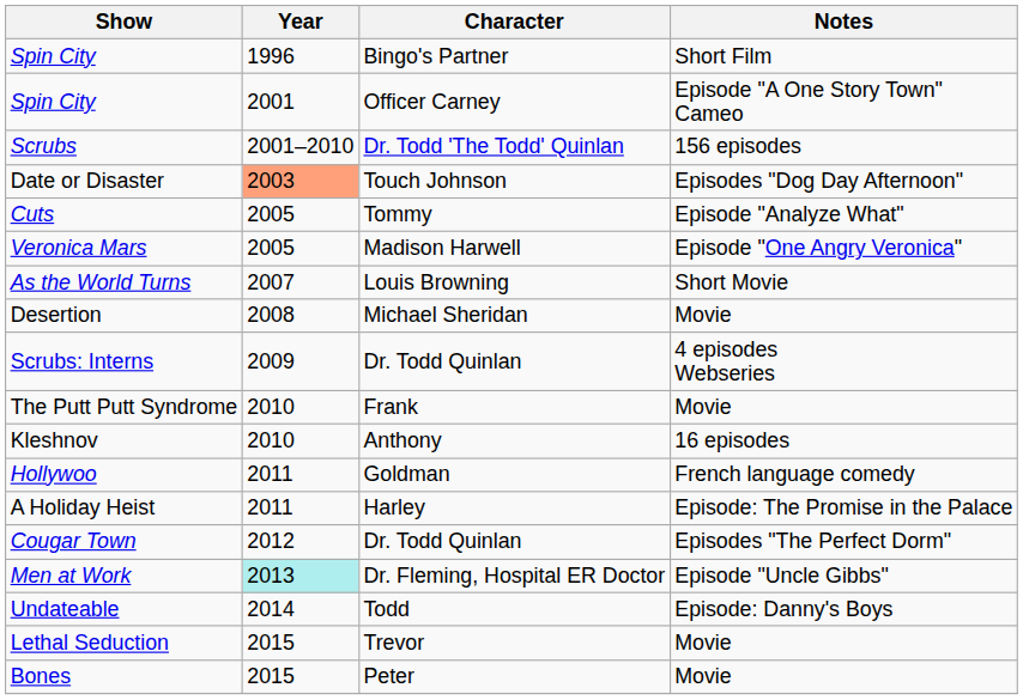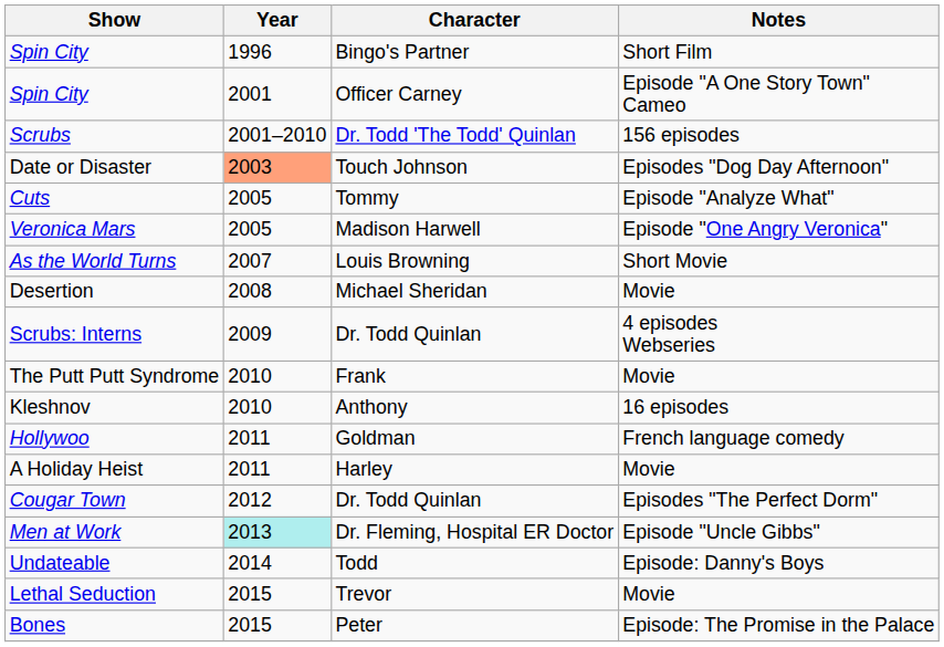 <table class="wikitable">
 <tr>
 <th>Show</th>
 <th>Year</th>
 <th>Character</th>
 <th>Notes</th>
 </tr>
 <tr>
 <td><em><a href='#'>Spin City</a></em></td>
 <td>1996</td>
 <td>Bingo's Partner</td>
 <td>Short Film</td>
 </tr>
 <tr>
 <td><em><a href='#'>Spin City</a></em></td>
 <td>2001</td>
 <td>Officer Carney</td>
 <td>Episode "A One Story Town" <br> Cameo</td>
 </tr>
 <tr>
 <td><em><a href='#'>Scrubs</a></em></td>
 <td>2001–2010</td>
 <td><a href='#'>Dr. Todd 'The Todd' Quinlan</a></td>
 <td>156 episodes</td>
 </tr>
 <tr>
 <td>Date or Disaster</td>
 <td style="background: lightsalmon;">2003</td>
 <td>Touch Johnson</td>
 <td>Episodes "Dog Day Afternoon"</td>
 </tr>
 <tr>
 <td><em><a href='#'>Cuts</a></em></td>
 <td>2005</td>
 <td>Tommy</td>
 <td>Episode "Analyze What"</td>
 </tr>
 <tr>
 <td><em><a href='#'>Veronica Mars</a></em></td>
 <td>2005</td>
 <td>Madison Harwell</td>
 <td>Episode "<a href='#'>One Angry Veronica</a>"</td>
 </tr>
 <tr>
 <td><em><a href='#'>As the World Turns</a></em></td>
 <td>2007</td>
 <td>Louis Browning</td>
 <td>Short Movie</td>
 </tr>
 <tr>
 <td>Desertion</td>
 <td>2008</td>
 <td>Michael Sheridan</td>
 <td>Movie</td>
 </tr>
 <tr>
 <td><a href='#'>Scrubs: Interns</a></td>
 <td>2009</td>
 <td>Dr. Todd Quinlan</td>
 <td>4 episodes <br> Webseries</td>
 </tr>
 <tr>
 <td>The Putt Putt Syndrome</td>
 <td>2010</td>
 <td>Frank</td>
 <td>Movie</td>
 </tr>
 <tr>
 <td>Kleshnov</td>
 <td>2010</td>
 <td>Anthony</td>
 <td>16 episodes</td>
 </tr>
 <tr>
 <td><em><a href='#'>Hollywoo</a></em></td>
 <td>2011</td>
 <td>Goldman</td>
 <td>French language comedy</td>
 </tr>
 <tr>
 <td>A Holiday Heist</td>
 <td>2011</td>
 <td>Harley</td>
-<td>Episode: The Promise in the Palace</td>
+<td>Movie</td>
 </tr>
 <tr>
 <td><em><a href='#'>Cougar Town</a></em></td>
 <td>2012</td>
 <td>Dr. Todd Quinlan</td>
 <td>Episodes "The Perfect Dorm"</td>
 </tr>
 <tr>
 <td><em><a href='#'>Men at Work</a></em></td>
 <td style="background: paleturquoise;">2013</td>
 <td>Dr. Fleming, Hospital ER Doctor</td>
 <td>Episode "Uncle Gibbs"</td>
 </tr>
 <tr>
 <td><a href='#'>Undateable</a></td>
 <td>2014</td>
 <td>Todd</td>
 <td>Episode: Danny's Boys</td>
 </tr>
 <tr>
 <td><a href='#'>Lethal Seduction</a></td>
 <td>2015</td>
 <td>Trevor</td>
 <td>Movie</td>
 </tr>
 <tr>
 <td><a href='#'>Bones</a></td>
 <td>2015</td>
 <td>Peter</td>
-<td>Movie</td>
+<td>Episode: The Promise in the Palace</td>
 </tr>
 <tr>
 </tr>
 </table>
